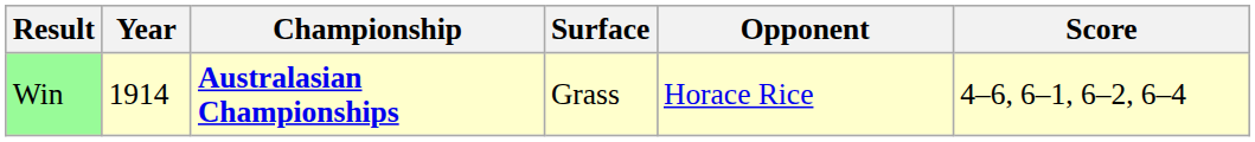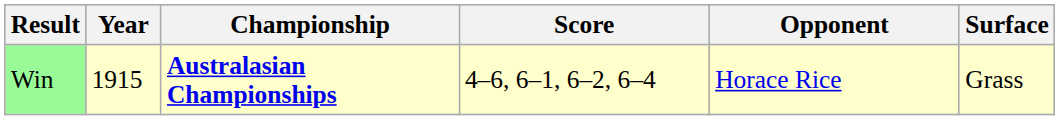 <table class="sortable wikitable">
 <tr>
 <th style="width:40px">Result</th>
 <th style="width:40px">Year</th>
 <th style="width:180px">Championship</th>
+<th style="width:150px" class="unsortable">Score</th>
+<th style="width:150px">Opponent</th>
 <th style="width:50px">Surface</th>
-<th style="width:150px">Opponent</th>
-<th style="width:150px" class="unsortable">Score</th>
 </tr>
 <tr style="background:#ffc;">
 <td style="background:#98fb98;">Win</td>
-<td>1914</td>
+<td>1915</td>
 <td><strong><a href='#'>Australasian Championships</a></strong></td>
+<td>4–6, 6–1, 6–2, 6–4</td>
+<td> <a href='#'>Horace Rice</a></td>
 <td>Grass</td>
-<td> <a href='#'>Horace Rice</a></td>
-<td>4–6, 6–1, 6–2, 6–4</td>
 </tr>
 </table>
